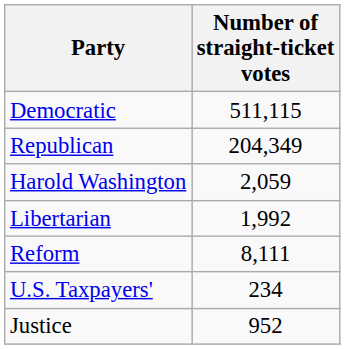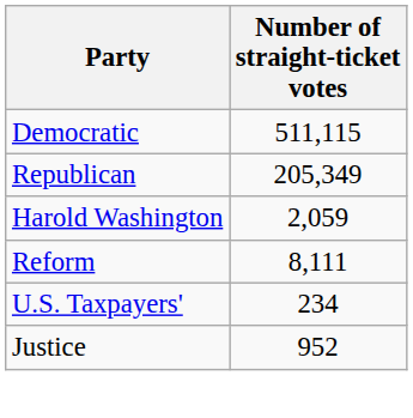 <table class="wikitable">
 <tr>
 <th>Party</th>
 <th>Number of<br>straight-ticket<br>votes</th>
 </tr>
 <tr>
 <td><a href='#'>Democratic</a></td>
 <td style=text-align:center>511,115</td>
 </tr>
 <tr>
 <td><a href='#'>Republican</a></td>
-<td style=text-align:center>204,349</td>
+<td style=text-align:center>205,349</td>
 </tr>
 <tr>
 <td><a href='#'>Harold Washington</a></td>
 <td style=text-align:center>2,059</td>
-</tr>
-<tr>
-<td><a href='#'>Libertarian</a></td>
-<td style=text-align:center>1,992</td>
 </tr>
 <tr>
 <td><a href='#'>Reform</a></td>
 <td style=text-align:center>8,111</td>
 </tr>
 <tr>
 <td><a href='#'>U.S. Taxpayers'</a></td>
 <td style=text-align:center>234</td>
 </tr>
 <tr>
 <td>Justice</td>
 <td style=text-align:center>952</td>
 </tr>
 </table>
